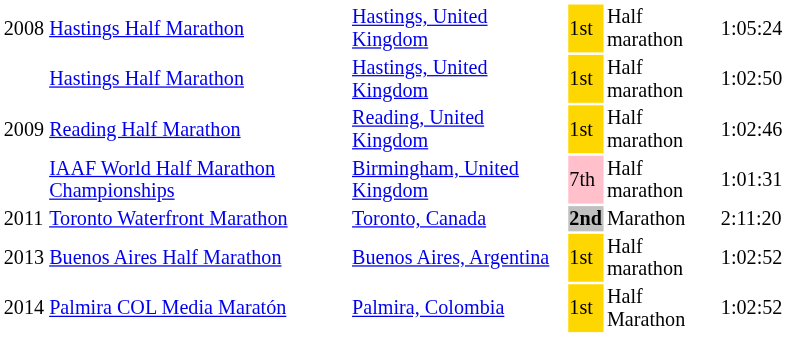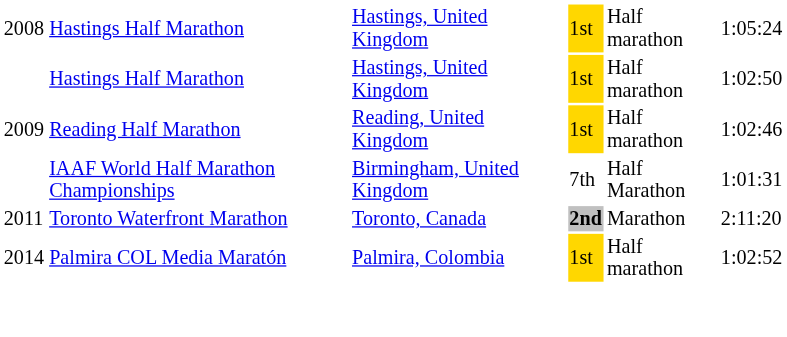 <table>
 <tr>
 <td>2008</td>
 <td><a href='#'>Hastings Half Marathon</a></td>
 <td><a href='#'>Hastings, United Kingdom</a></td>
 <td bgcolor="gold">1st</td>
 <td>Half marathon</td>
 <td>1:05:24</td>
 </tr>
 <tr>
 <td rowspan=3>2009</td>
 <td><a href='#'>Hastings Half Marathon</a></td>
 <td><a href='#'>Hastings, United Kingdom</a></td>
 <td bgcolor="gold">1st</td>
 <td>Half marathon</td>
 <td>1:02:50</td>
 </tr>
 <tr>
 <td><a href='#'>Reading Half Marathon</a></td>
 <td><a href='#'>Reading, United Kingdom</a></td>
 <td bgcolor="gold">1st</td>
 <td>Half marathon</td>
 <td>1:02:46</td>
 </tr>
 <tr>
 <td><a href='#'>IAAF World Half Marathon Championships</a></td>
 <td><a href='#'>Birmingham, United Kingdom</a></td>
-<td style="background: pink;">7th</td>
-<td>Half marathon</td>
+<td>7th</td>
+<td>Half Marathon</td>
 <td>1:01:31</td>
 </tr>
 <tr>
 <td>2011</td>
 <td><a href='#'>Toronto Waterfront Marathon</a></td>
 <td><a href='#'>Toronto, Canada</a></td>
 <td bgcolor="silver"><strong>2nd</strong></td>
 <td>Marathon</td>
 <td>2:11:20</td>
 </tr>
 <tr>
-<td>2013</td>
-<td><a href='#'>Buenos Aires Half Marathon</a></td>
-<td><a href='#'>Buenos Aires, Argentina</a></td>
+<td>2014</td>
+<td><a href='#'>Palmira COL Media Maratón</a></td>
+<td><a href='#'>Palmira, Colombia</a></td>
 <td bgcolor="gold">1st</td>
 <td>Half marathon</td>
 <td>1:02:52</td>
 </tr>
-<tr>
-<td>2014</td>
-<td><a href='#'>Palmira COL Media Maratón</a></td>
-<td><a href='#'>Palmira, Colombia</a></td>
-<td bgcolor="gold">1st</td>
-<td>Half Marathon</td>
-<td>1:02:52</td>
-</tr>
 </table>
